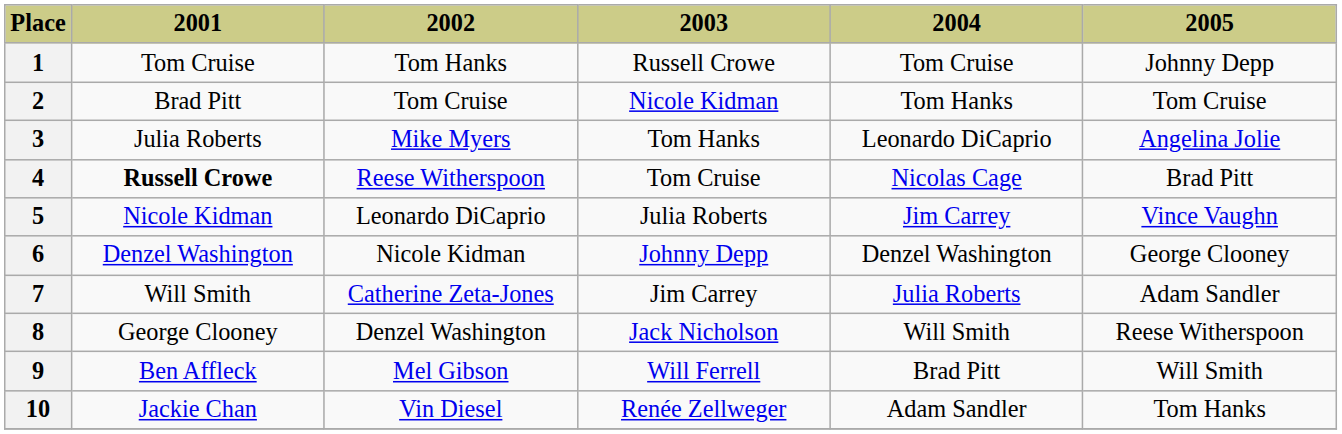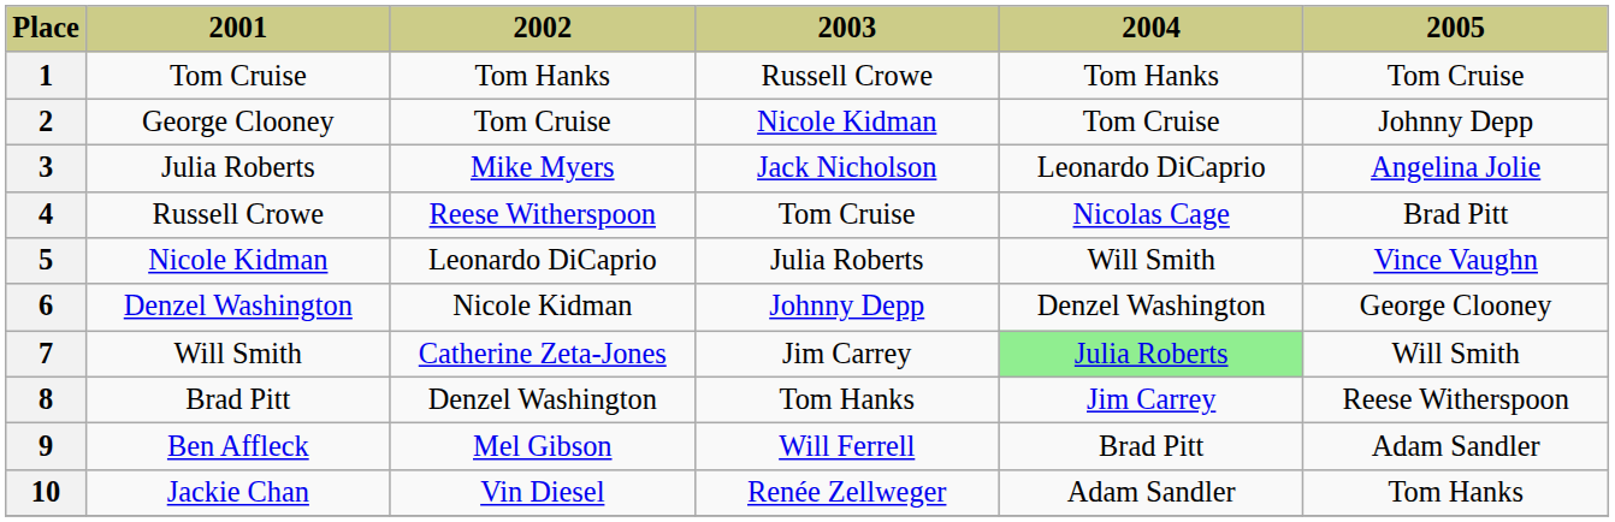 <table class="wikitable" style="text-align:center">
 <tr>
 <th scope="col" style="background:#CC8" width="5%">Place</th>
 <th scope="col" style="background:#CC8" width="19%">2001</th>
 <th scope="col" style="background:#CC8" width="19%">2002</th>
 <th scope="col" style="background:#CC8" width="19%">2003</th>
 <th scope="col" style="background:#CC8" width="19%">2004</th>
 <th scope="col" style="background:#CC8" width="19%">2005</th>
 </tr>
 <tr>
 <th scope="row">1</th>
 <td>Tom Cruise</td>
 <td>Tom Hanks</td>
 <td>Russell Crowe</td>
+<td>Tom Hanks</td>
 <td>Tom Cruise</td>
-<td>Johnny Depp</td>
 </tr>
 <tr>
 <th scope="row">2</th>
-<td>Brad Pitt</td>
+<td>George Clooney</td>
 <td>Tom Cruise</td>
 <td><a href='#'>Nicole Kidman</a></td>
-<td>Tom Hanks</td>
 <td>Tom Cruise</td>
+<td>Johnny Depp</td>
 </tr>
 <tr>
 <th scope="row">3</th>
 <td>Julia Roberts</td>
 <td><a href='#'>Mike Myers</a></td>
-<td>Tom Hanks</td>
+<td><a href='#'>Jack Nicholson</a></td>
 <td>Leonardo DiCaprio</td>
 <td><a href='#'>Angelina Jolie</a></td>
 </tr>
 <tr>
 <th scope="row">4</th>
-<td><strong>Russell Crowe</strong></td>
+<td>Russell Crowe</td>
 <td><a href='#'>Reese Witherspoon</a></td>
 <td>Tom Cruise</td>
 <td><a href='#'>Nicolas Cage</a></td>
 <td>Brad Pitt</td>
 </tr>
 <tr>
 <th scope="row">5</th>
 <td><a href='#'>Nicole Kidman</a></td>
 <td>Leonardo DiCaprio</td>
 <td>Julia Roberts</td>
-<td><a href='#'>Jim Carrey</a></td>
+<td>Will Smith</td>
 <td><a href='#'>Vince Vaughn</a></td>
 </tr>
 <tr>
 <th scope="row">6</th>
 <td><a href='#'>Denzel Washington</a></td>
 <td>Nicole Kidman</td>
 <td><a href='#'>Johnny Depp</a></td>
 <td>Denzel Washington</td>
 <td>George Clooney</td>
 </tr>
 <tr>
 <th scope="row">7</th>
 <td>Will Smith</td>
 <td><a href='#'>Catherine Zeta-Jones</a></td>
 <td>Jim Carrey</td>
-<td><a href='#'>Julia Roberts</a></td>
-<td>Adam Sandler</td>
+<td style="background: lightgreen;"><a href='#'>Julia Roberts</a></td>
+<td>Will Smith</td>
 </tr>
 <tr>
 <th scope="row">8</th>
-<td>George Clooney</td>
+<td>Brad Pitt</td>
 <td>Denzel Washington</td>
-<td><a href='#'>Jack Nicholson</a></td>
-<td>Will Smith</td>
+<td>Tom Hanks</td>
+<td><a href='#'>Jim Carrey</a></td>
 <td>Reese Witherspoon</td>
 </tr>
 <tr>
 <th scope="row">9</th>
 <td><a href='#'>Ben Affleck</a></td>
 <td><a href='#'>Mel Gibson</a></td>
 <td><a href='#'>Will Ferrell</a></td>
 <td>Brad Pitt</td>
-<td>Will Smith</td>
+<td>Adam Sandler</td>
 </tr>
 <tr>
 <th scope="row">10</th>
 <td><a href='#'>Jackie Chan</a></td>
 <td><a href='#'>Vin Diesel</a></td>
 <td><a href='#'>Renée Zellweger</a></td>
 <td>Adam Sandler</td>
 <td>Tom Hanks</td>
 </tr>
 <tr>
 </tr>
 </table>
